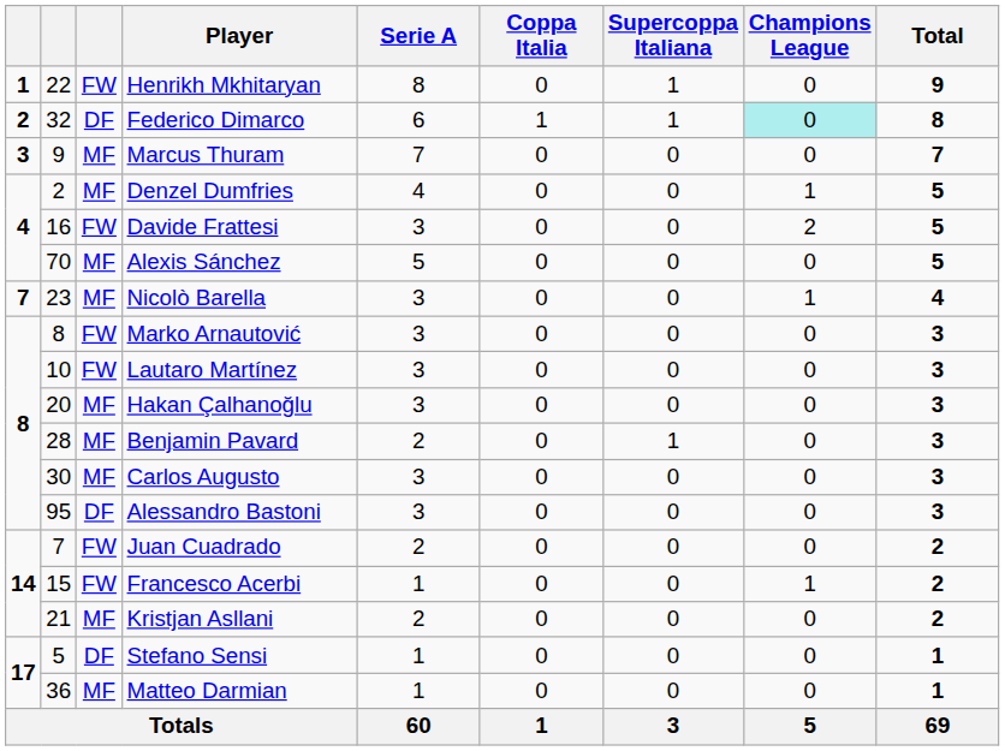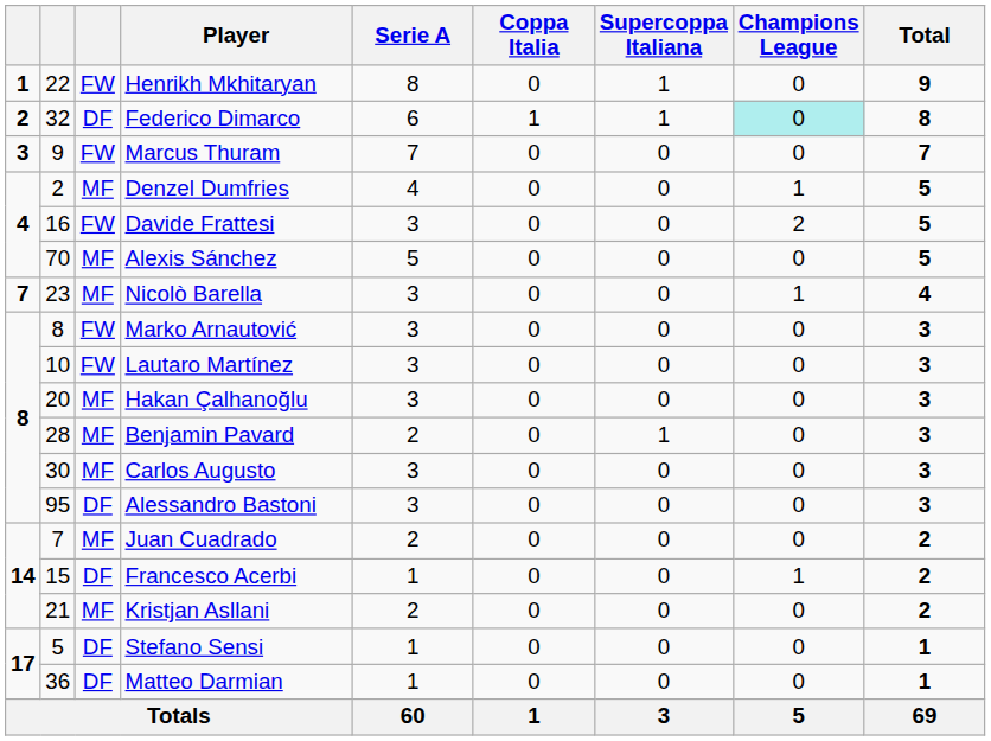 <table class="wikitable" style="text-align:center">
 <tr>
 <th width=15></th>
 <th width=15></th>
 <th width=15></th>
 <th width=160>Player</th>
 <th width=80><a href='#'>Serie A</a></th>
 <th width=80><a href='#'>Coppa Italia</a></th>
 <th width=80><a href='#'>Supercoppa Italiana</a></th>
 <th width=80><a href='#'>Champions League</a></th>
 <th width=80>Total</th>
 </tr>
 <tr>
 <td><strong>1</strong></td>
 <td>22</td>
 <td><a href='#'>FW</a></td>
 <td align=left> <a href='#'>Henrikh Mkhitaryan</a></td>
 <td>8</td>
 <td>0</td>
 <td>1</td>
 <td>0</td>
 <td><strong>9</strong></td>
 </tr>
 <tr>
 <td><strong>2</strong></td>
 <td>32</td>
 <td><a href='#'>DF</a></td>
 <td align=left> <a href='#'>Federico Dimarco</a></td>
 <td>6</td>
 <td>1</td>
 <td>1</td>
 <td style="background: paleturquoise;">0</td>
 <td><strong>8</strong></td>
 </tr>
 <tr>
 <td><strong>3</strong></td>
 <td>9</td>
-<td><a href='#'>MF</a></td>
+<td><a href='#'>FW</a></td>
 <td align=left> <a href='#'>Marcus Thuram</a></td>
 <td>7</td>
 <td>0</td>
 <td>0</td>
 <td>0</td>
 <td><strong>7</strong></td>
 </tr>
 <tr>
 <td rowspan=3><strong>4</strong></td>
 <td>2</td>
 <td><a href='#'>MF</a></td>
 <td align=left> <a href='#'>Denzel Dumfries</a></td>
 <td>4</td>
 <td>0</td>
 <td>0</td>
 <td>1</td>
 <td><strong>5</strong></td>
 </tr>
 <tr>
 <td>16</td>
 <td><a href='#'>FW</a></td>
 <td align=left> <a href='#'>Davide Frattesi</a></td>
 <td>3</td>
 <td>0</td>
 <td>0</td>
 <td>2</td>
 <td><strong>5</strong></td>
 </tr>
 <tr>
 <td>70</td>
 <td><a href='#'>MF</a></td>
 <td align=left> <a href='#'>Alexis Sánchez</a></td>
 <td>5</td>
 <td>0</td>
 <td>0</td>
 <td>0</td>
 <td><strong>5</strong></td>
 </tr>
 <tr>
 <td><strong>7</strong></td>
 <td>23</td>
 <td><a href='#'>MF</a></td>
 <td align=left> <a href='#'>Nicolò Barella</a></td>
 <td>3</td>
 <td>0</td>
 <td>0</td>
 <td>1</td>
 <td><strong>4</strong></td>
 </tr>
 <tr>
 <td rowspan=6><strong>8</strong></td>
 <td>8</td>
 <td><a href='#'>FW</a></td>
 <td align=left> <a href='#'>Marko Arnautović</a></td>
 <td>3</td>
 <td>0</td>
 <td>0</td>
 <td>0</td>
 <td><strong>3</strong></td>
 </tr>
 <tr>
 <td>10</td>
 <td><a href='#'>FW</a></td>
 <td align=left> <a href='#'>Lautaro Martínez</a></td>
 <td>3</td>
 <td>0</td>
 <td>0</td>
 <td>0</td>
 <td><strong>3</strong></td>
 </tr>
 <tr>
 <td>20</td>
 <td><a href='#'>MF</a></td>
 <td align=left> <a href='#'>Hakan Çalhanoğlu</a></td>
 <td>3</td>
 <td>0</td>
 <td>0</td>
 <td>0</td>
 <td><strong>3</strong></td>
 </tr>
 <tr>
 <td>28</td>
 <td><a href='#'>MF</a></td>
 <td align=left> <a href='#'>Benjamin Pavard</a></td>
 <td>2</td>
 <td>0</td>
 <td>1</td>
 <td>0</td>
 <td><strong>3</strong></td>
 </tr>
 <tr>
 <td>30</td>
 <td><a href='#'>MF</a></td>
 <td align=left> <a href='#'>Carlos Augusto</a></td>
 <td>3</td>
 <td>0</td>
 <td>0</td>
 <td>0</td>
 <td><strong>3</strong></td>
 </tr>
 <tr>
 <td>95</td>
 <td><a href='#'>DF</a></td>
 <td align=left> <a href='#'>Alessandro Bastoni</a></td>
 <td>3</td>
 <td>0</td>
 <td>0</td>
 <td>0</td>
 <td><strong>3</strong></td>
 </tr>
 <tr>
 <td rowspan=3><strong>14</strong></td>
 <td>7</td>
-<td><a href='#'>FW</a></td>
+<td><a href='#'>MF</a></td>
 <td align=left> <a href='#'>Juan Cuadrado</a></td>
 <td>2</td>
 <td>0</td>
 <td>0</td>
 <td>0</td>
 <td><strong>2</strong></td>
 </tr>
 <tr>
 <td>15</td>
-<td><a href='#'>FW</a></td>
+<td><a href='#'>DF</a></td>
 <td align=left> <a href='#'>Francesco Acerbi</a></td>
 <td>1</td>
 <td>0</td>
 <td>0</td>
 <td>1</td>
 <td><strong>2</strong></td>
 </tr>
 <tr>
 <td>21</td>
 <td><a href='#'>MF</a></td>
 <td align=left> <a href='#'>Kristjan Asllani</a></td>
 <td>2</td>
 <td>0</td>
 <td>0</td>
 <td>0</td>
 <td><strong>2</strong></td>
 </tr>
 <tr>
 <td rowspan=2><strong>17</strong></td>
 <td>5</td>
 <td><a href='#'>DF</a></td>
 <td align=left> <a href='#'>Stefano Sensi</a></td>
 <td>1</td>
 <td>0</td>
 <td>0</td>
 <td>0</td>
 <td><strong>1</strong></td>
 </tr>
 <tr>
 <td>36</td>
-<td><a href='#'>MF</a></td>
+<td><a href='#'>DF</a></td>
 <td align=left> <a href='#'>Matteo Darmian</a></td>
 <td>1</td>
 <td>0</td>
 <td>0</td>
 <td>0</td>
 <td><strong>1</strong></td>
 </tr>
 <tr>
 <th colspan=4>Totals</th>
 <th>60</th>
 <th>1</th>
 <th>3</th>
 <th>5</th>
 <th>69</th>
 </tr>
 </table>
